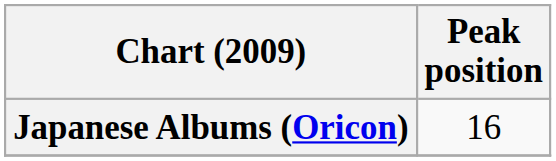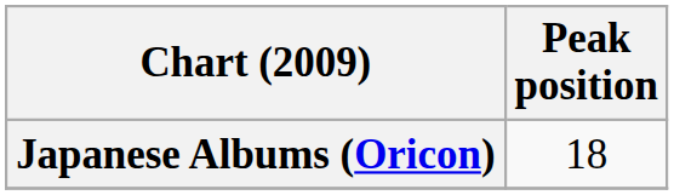 <table class="wikitable sortable plainrowheaders">
 <tr>
 <th>Chart (2009)</th>
 <th>Peak<br>position</th>
 </tr>
 <tr>
 <th scope="row">Japanese Albums (<a href='#'>Oricon</a>)</th>
-<td align="center">16</td>
+<td align="center">18</td>
 </tr>
 <tr>
 </tr>
 </table>
